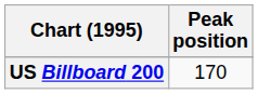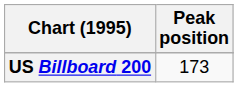 <table class="wikitable sortable plainrowheaders" style="text-align:center">
 <tr>
 <th scope="col">Chart (1995)</th>
 <th scope="col">Peak<br>position</th>
 </tr>
 <tr>
 </tr>
 <tr>
 </tr>
 <tr>
 </tr>
 <tr>
 </tr>
 <tr>
 </tr>
 <tr>
 </tr>
 <tr>
 <th scope="row">US <a href='#'><em>Billboard</em> 200</a></th>
-<td>170</td>
+<td>173</td>
 </tr>
 </table>
